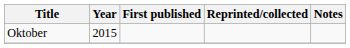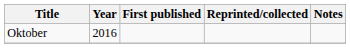 <table class='wikitable sortable'>
 <tr>
 <th width=25%>Title</th>
 <th>Year</th>
 <th>First published</th>
 <th>Reprinted/collected</th>
 <th>Notes</th>
 </tr>
 <tr>
 <td>Oktober</td>
-<td>2015</td>
+<td>2016</td>
 <td></td>
 <td></td>
 <td></td>
 </tr>
 <tr>
 </tr>
 </table>
